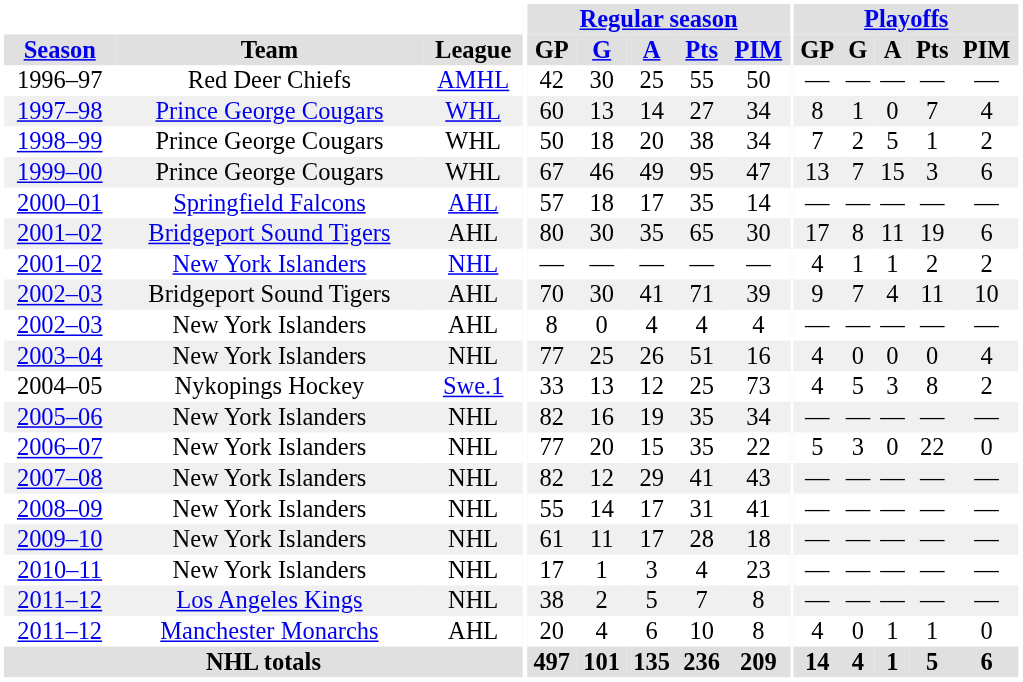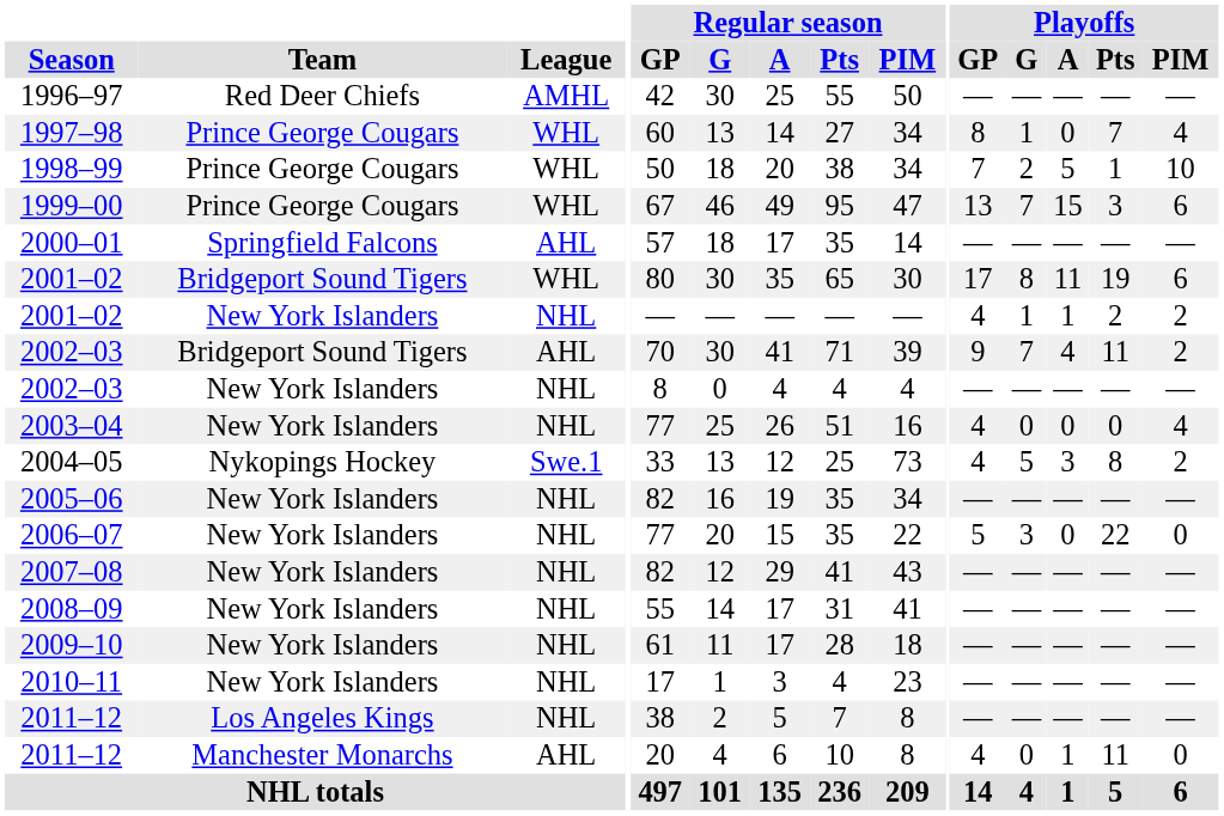 <table border="0" cellpadding="1" cellspacing="0" style="text-align:center; width:75%">
 <tr bgcolor="#e0e0e0">
 <th colspan="3"  bgcolor="#ffffff"></th>
 <th rowspan="99" bgcolor="#ffffff"></th>
 <th colspan="5"><a href='#'>Regular season</a></th>
 <th rowspan="99" bgcolor="#ffffff"></th>
 <th colspan="5"><a href='#'>Playoffs</a></th>
 </tr>
 <tr bgcolor="#e0e0e0">
 <th><a href='#'>Season</a></th>
 <th>Team</th>
 <th>League</th>
 <th>GP</th>
 <th><a href='#'>G</a></th>
 <th><a href='#'>A</a></th>
 <th><a href='#'>Pts</a></th>
 <th><a href='#'>PIM</a></th>
 <th>GP</th>
 <th>G</th>
 <th>A</th>
 <th>Pts</th>
 <th>PIM</th>
 </tr>
 <tr ALIGN="center">
 <td ALIGN="center">1996–97</td>
 <td ALIGN="center">Red Deer Chiefs</td>
 <td ALIGN="center"><a href='#'>AMHL</a></td>
 <td ALIGN="center">42</td>
 <td ALIGN="center">30</td>
 <td ALIGN="center">25</td>
 <td ALIGN="center">55</td>
 <td ALIGN="center">50</td>
 <td ALIGN="center">—</td>
 <td ALIGN="center">—</td>
 <td ALIGN="center">—</td>
 <td ALIGN="center">—</td>
 <td ALIGN="center">—</td>
 </tr>
 <tr ALIGN="center" bgcolor="#f0f0f0">
 <td ALIGN="center"><a href='#'>1997–98</a></td>
 <td ALIGN="center"><a href='#'>Prince George Cougars</a></td>
 <td ALIGN="center"><a href='#'>WHL</a></td>
 <td ALIGN="center">60</td>
 <td ALIGN="center">13</td>
 <td ALIGN="center">14</td>
 <td ALIGN="center">27</td>
 <td ALIGN="center">34</td>
 <td ALIGN="center">8</td>
 <td ALIGN="center">1</td>
 <td ALIGN="center">0</td>
 <td ALIGN="center">7</td>
 <td ALIGN="center">4</td>
 </tr>
 <tr ALIGN="center">
 <td ALIGN="center"><a href='#'>1998–99</a></td>
 <td ALIGN="center">Prince George Cougars</td>
 <td ALIGN="center">WHL</td>
 <td ALIGN="center">50</td>
 <td ALIGN="center">18</td>
 <td ALIGN="center">20</td>
 <td ALIGN="center">38</td>
 <td ALIGN="center">34</td>
 <td ALIGN="center">7</td>
 <td ALIGN="center">2</td>
 <td ALIGN="center">5</td>
 <td ALIGN="center">1</td>
-<td ALIGN="center">2</td>
+<td ALIGN="center">10</td>
 </tr>
 <tr ALIGN="center" bgcolor="#f0f0f0">
 <td ALIGN="center"><a href='#'>1999–00</a></td>
 <td ALIGN="center">Prince George Cougars</td>
 <td ALIGN="center">WHL</td>
 <td ALIGN="center">67</td>
 <td ALIGN="center">46</td>
 <td ALIGN="center">49</td>
 <td ALIGN="center">95</td>
 <td ALIGN="center">47</td>
 <td ALIGN="center">13</td>
 <td ALIGN="center">7</td>
 <td ALIGN="center">15</td>
 <td ALIGN="center">3</td>
 <td ALIGN="center">6</td>
 </tr>
 <tr ALIGN"center">
 <td ALIGN="center"><a href='#'>2000–01</a></td>
 <td ALIGN="center"><a href='#'>Springfield Falcons</a></td>
 <td ALIGN="center"><a href='#'>AHL</a></td>
 <td ALIGN="center">57</td>
 <td ALIGN="center">18</td>
 <td ALIGN="center">17</td>
 <td ALIGN="center">35</td>
 <td ALIGN="center">14</td>
 <td ALIGN="center">—</td>
 <td ALIGN="center">—</td>
 <td ALIGN="center">—</td>
 <td ALIGN="center">—</td>
 <td ALIGN="center">—</td>
 </tr>
 <tr ALIGN="center" bgcolor="#f0f0f0">
 <td ALIGN="center"><a href='#'>2001–02</a></td>
 <td ALIGN="center"><a href='#'>Bridgeport Sound Tigers</a></td>
-<td ALIGN="center">AHL</td>
+<td ALIGN="center">WHL</td>
 <td ALIGN="center">80</td>
 <td ALIGN="center">30</td>
 <td ALIGN="center">35</td>
 <td ALIGN="center">65</td>
 <td ALIGN="center">30</td>
 <td ALIGN="center">17</td>
 <td ALIGN="center">8</td>
 <td ALIGN="center">11</td>
 <td ALIGN="center">19</td>
 <td ALIGN="center">6</td>
 </tr>
 <tr ALIGN"center">
 <td ALIGN="center"><a href='#'>2001–02</a></td>
 <td ALIGN="center"><a href='#'>New York Islanders</a></td>
 <td ALIGN="center"><a href='#'>NHL</a></td>
 <td ALIGN="center">—</td>
 <td ALIGN="center">—</td>
 <td ALIGN="center">—</td>
 <td ALIGN="center">—</td>
 <td ALIGN="center">—</td>
 <td ALIGN="center">4</td>
 <td ALIGN="center">1</td>
 <td ALIGN="center">1</td>
 <td ALIGN="center">2</td>
 <td ALIGN="center">2</td>
 </tr>
 <tr ALIGN="center" bgcolor="#f0f0f0">
 <td ALIGN="center"><a href='#'>2002–03</a></td>
 <td ALIGN="center">Bridgeport Sound Tigers</td>
 <td ALIGN="center">AHL</td>
 <td ALIGN="center">70</td>
 <td ALIGN="center">30</td>
 <td ALIGN="center">41</td>
 <td ALIGN="center">71</td>
 <td ALIGN="center">39</td>
 <td ALIGN="center">9</td>
 <td ALIGN="center">7</td>
 <td ALIGN="center">4</td>
 <td ALIGN="center">11</td>
-<td ALIGN="center">10</td>
+<td ALIGN="center">2</td>
 </tr>
 <tr ALIGN"center">
 <td ALIGN="center"><a href='#'>2002–03</a></td>
 <td ALIGN="center">New York Islanders</td>
-<td ALIGN="center">AHL</td>
+<td ALIGN="center">NHL</td>
 <td ALIGN="center">8</td>
 <td ALIGN="center">0</td>
 <td ALIGN="center">4</td>
 <td ALIGN="center">4</td>
 <td ALIGN="center">4</td>
 <td ALIGN="center">—</td>
 <td ALIGN="center">—</td>
 <td ALIGN="center">—</td>
 <td ALIGN="center">—</td>
 <td ALIGN="center">—</td>
 </tr>
 <tr ALIGN="center" bgcolor="#f0f0f0">
 <td ALIGN="center"><a href='#'>2003–04</a></td>
 <td ALIGN="center">New York Islanders</td>
 <td ALIGN="center">NHL</td>
 <td ALIGN="center">77</td>
 <td ALIGN="center">25</td>
 <td ALIGN="center">26</td>
 <td ALIGN="center">51</td>
 <td ALIGN="center">16</td>
 <td ALIGN="center">4</td>
 <td ALIGN="center">0</td>
 <td ALIGN="center">0</td>
 <td ALIGN="center">0</td>
 <td ALIGN="center">4</td>
 </tr>
 <tr ALIGN"center">
 <td ALIGN="center">2004–05</td>
 <td ALIGN="center">Nykopings Hockey</td>
 <td ALIGN="center"><a href='#'>Swe.1</a></td>
 <td ALIGN="center">33</td>
 <td ALIGN="center">13</td>
 <td ALIGN="center">12</td>
 <td ALIGN="center">25</td>
 <td ALIGN="center">73</td>
 <td ALIGN="center">4</td>
 <td ALIGN="center">5</td>
 <td ALIGN="center">3</td>
 <td ALIGN="center">8</td>
 <td ALIGN="center">2</td>
 </tr>
 <tr ALIGN="center" bgcolor="#f0f0f0">
 <td ALIGN="center"><a href='#'>2005–06</a></td>
 <td ALIGN="center">New York Islanders</td>
 <td ALIGN="center">NHL</td>
 <td ALIGN="center">82</td>
 <td ALIGN="center">16</td>
 <td ALIGN="center">19</td>
 <td ALIGN="center">35</td>
 <td ALIGN="center">34</td>
 <td ALIGN="center">—</td>
 <td ALIGN="center">—</td>
 <td ALIGN="center">—</td>
 <td ALIGN="center">—</td>
 <td ALIGN="center">—</td>
 </tr>
 <tr ALIGN"center">
 <td ALIGN="center"><a href='#'>2006–07</a></td>
 <td ALIGN="center">New York Islanders</td>
 <td ALIGN="center">NHL</td>
 <td ALIGN="center">77</td>
 <td ALIGN="center">20</td>
 <td ALIGN="center">15</td>
 <td ALIGN="center">35</td>
 <td ALIGN="center">22</td>
 <td ALIGN="center">5</td>
 <td ALIGN="center">3</td>
 <td ALIGN="center">0</td>
 <td ALIGN="center">22</td>
 <td ALIGN="center">0</td>
 </tr>
 <tr ALIGN="center" bgcolor="#f0f0f0">
 <td ALIGN="center"><a href='#'>2007–08</a></td>
 <td ALIGN="center">New York Islanders</td>
 <td ALIGN="center">NHL</td>
 <td ALIGN="center">82</td>
 <td ALIGN="center">12</td>
 <td ALIGN="center">29</td>
 <td ALIGN="center">41</td>
 <td ALIGN="center">43</td>
 <td ALIGN="center">—</td>
 <td ALIGN="center">—</td>
 <td ALIGN="center">—</td>
 <td ALIGN="center">—</td>
 <td ALIGN="center">—</td>
 </tr>
 <tr ALIGN"center">
 <td ALIGN="center"><a href='#'>2008–09</a></td>
 <td ALIGN="center">New York Islanders</td>
 <td ALIGN="center">NHL</td>
 <td ALIGN="center">55</td>
 <td ALIGN="center">14</td>
 <td ALIGN="center">17</td>
 <td ALIGN="center">31</td>
 <td ALIGN="center">41</td>
 <td ALIGN="center">—</td>
 <td ALIGN="center">—</td>
 <td ALIGN="center">—</td>
 <td ALIGN="center">—</td>
 <td ALIGN="center">—</td>
 </tr>
 <tr ALIGN"center" bgcolor="#f0f0f0">
 <td ALIGN="center"><a href='#'>2009–10</a></td>
 <td ALIGN="center">New York Islanders</td>
 <td ALIGN="center">NHL</td>
 <td ALIGN="center">61</td>
 <td ALIGN="center">11</td>
 <td ALIGN="center">17</td>
 <td ALIGN="center">28</td>
 <td ALIGN="center">18</td>
 <td ALIGN="center">—</td>
 <td ALIGN="center">—</td>
 <td ALIGN="center">—</td>
 <td ALIGN="center">—</td>
 <td ALIGN="center">—</td>
 </tr>
 <tr ALIGN"center">
 <td ALIGN="center"><a href='#'>2010–11</a></td>
 <td ALIGN="center">New York Islanders</td>
 <td ALIGN="center">NHL</td>
 <td ALIGN="center">17</td>
 <td ALIGN="center">1</td>
 <td ALIGN="center">3</td>
 <td ALIGN="center">4</td>
 <td ALIGN="center">23</td>
 <td ALIGN="center">—</td>
 <td ALIGN="center">—</td>
 <td ALIGN="center">—</td>
 <td ALIGN="center">—</td>
 <td ALIGN="center">—</td>
 </tr>
 <tr ALIGN"center" bgcolor="#f0f0f0">
 <td ALIGN="center"><a href='#'>2011–12</a></td>
 <td ALIGN="center"><a href='#'>Los Angeles Kings</a></td>
 <td ALIGN="center">NHL</td>
 <td ALIGN="center">38</td>
 <td ALIGN="center">2</td>
 <td ALIGN="center">5</td>
 <td ALIGN="center">7</td>
 <td ALIGN="center">8</td>
 <td ALIGN="center">—</td>
 <td ALIGN="center">—</td>
 <td ALIGN="center">—</td>
 <td ALIGN="center">—</td>
 <td ALIGN="center">—</td>
 </tr>
 <tr ALIGN"center">
 <td ALIGN="center"><a href='#'>2011–12</a></td>
 <td ALIGN="center"><a href='#'>Manchester Monarchs</a></td>
 <td ALIGN="center">AHL</td>
 <td ALIGN="center">20</td>
 <td ALIGN="center">4</td>
 <td ALIGN="center">6</td>
 <td ALIGN="center">10</td>
 <td ALIGN="center">8</td>
 <td ALIGN="center">4</td>
 <td ALIGN="center">0</td>
 <td ALIGN="center">1</td>
-<td ALIGN="center">1</td>
+<td ALIGN="center">11</td>
 <td ALIGN="center">0</td>
 </tr>
 <tr ALIGN="center" bgcolor="#e0e0e0">
 <th colspan="3">NHL totals</th>
 <th ALIGN="center">497</th>
 <th ALIGN="center">101</th>
 <th ALIGN="center">135</th>
 <th ALIGN="center">236</th>
 <th ALIGN="center">209</th>
 <th ALIGN="center">14</th>
 <th ALIGN="center">4</th>
 <th ALIGN="center">1</th>
 <th ALIGN="center">5</th>
 <th ALIGN="center">6</th>
 </tr>
 </table>
